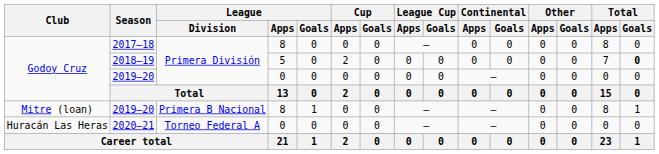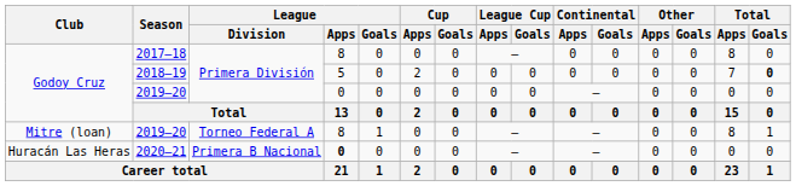 <table class="wikitable" style="text-align:center">
 <tr>
 <th rowspan="2">Club</th>
 <th rowspan="2">Season</th>
 <th colspan="3">League</th>
 <th colspan="2">Cup</th>
 <th colspan="2">League Cup</th>
 <th colspan="2">Continental</th>
 <th colspan="2">Other</th>
 <th colspan="2">Total</th>
 </tr>
 <tr>
 <th>Division</th>
 <th>Apps</th>
 <th>Goals</th>
 <th>Apps</th>
 <th>Goals</th>
 <th>Apps</th>
 <th>Goals</th>
 <th>Apps</th>
 <th>Goals</th>
 <th>Apps</th>
 <th>Goals</th>
 <th>Apps</th>
 <th>Goals</th>
 </tr>
 <tr>
 <td rowspan="4"><a href='#'>Godoy Cruz</a></td>
 <td><a href='#'>2017–18</a></td>
 <td rowspan="3"><a href='#'>Primera División</a></td>
 <td>8</td>
 <td>0</td>
 <td>0</td>
 <td>0</td>
 <td colspan="2">—</td>
 <td>0</td>
 <td>0</td>
 <td>0</td>
 <td>0</td>
 <td>8</td>
 <td>0</td>
 </tr>
 <tr>
 <td><a href='#'>2018–19</a></td>
 <td>5</td>
 <td>0</td>
 <td>2</td>
 <td>0</td>
 <td>0</td>
 <td>0</td>
 <td>0</td>
 <td>0</td>
 <td>0</td>
 <td>0</td>
 <td>7</td>
 <td><strong>0</strong></td>
 </tr>
 <tr>
 <td><a href='#'>2019–20</a></td>
 <td>0</td>
 <td>0</td>
 <td>0</td>
 <td>0</td>
 <td>0</td>
 <td>0</td>
 <td colspan="2">—</td>
 <td>0</td>
 <td>0</td>
 <td>0</td>
 <td>0</td>
 </tr>
 <tr>
 <th colspan="2">Total</th>
 <th>13</th>
 <th>0</th>
 <th>2</th>
 <th>0</th>
 <th>0</th>
 <th>0</th>
 <th>0</th>
 <th>0</th>
 <th>0</th>
 <th>0</th>
 <th>15</th>
 <th>0</th>
 </tr>
 <tr>
 <td rowspan="1"><a href='#'>Mitre</a> (loan)</td>
 <td><a href='#'>2019–20</a></td>
-<td rowspan="1"><a href='#'>Primera B Nacional</a></td>
+<td rowspan="1"><a href='#'>Torneo Federal A</a></td>
 <td>8</td>
 <td>1</td>
 <td>0</td>
 <td>0</td>
 <td colspan="2">—</td>
 <td colspan="2">—</td>
 <td>0</td>
 <td>0</td>
 <td>8</td>
 <td>1</td>
 </tr>
 <tr>
 <td rowspan="1">Huracán Las Heras</td>
 <td><a href='#'>2020–21</a></td>
-<td rowspan="1"><a href='#'>Torneo Federal A</a></td>
-<td>0</td>
+<td rowspan="1"><a href='#'>Primera B Nacional</a></td>
+<td><strong>0</strong></td>
 <td>0</td>
 <td>0</td>
 <td>0</td>
 <td colspan="2">—</td>
 <td colspan="2">—</td>
 <td>0</td>
 <td>0</td>
 <td>0</td>
 <td>0</td>
 </tr>
 <tr>
 <th colspan="3">Career total</th>
 <th>21</th>
 <th>1</th>
 <th>2</th>
 <th>0</th>
 <th>0</th>
 <th>0</th>
 <th>0</th>
 <th>0</th>
 <th>0</th>
 <th>0</th>
 <th>23</th>
 <th>1</th>
 </tr>
 </table>
